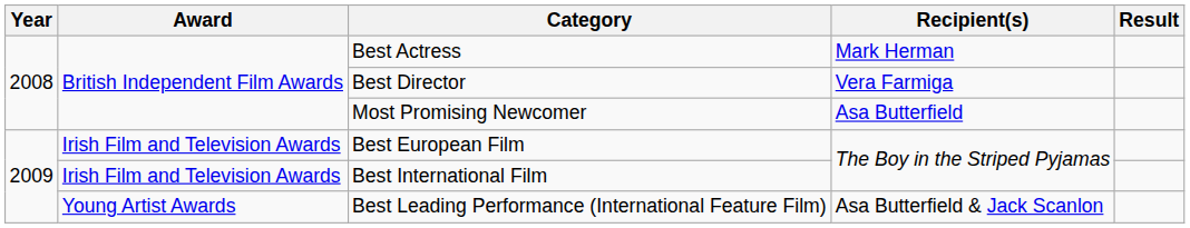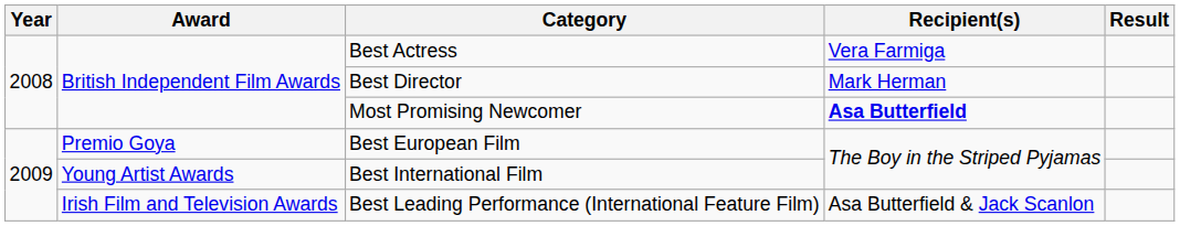 <table class="wikitable sortable">
 <tr>
 <th>Year</th>
 <th>Award</th>
 <th>Category</th>
 <th>Recipient(s)</th>
 <th>Result</th>
 </tr>
 <tr>
 <td rowspan="3">2008</td>
 <td rowspan="3"><a href='#'>British Independent Film Awards</a></td>
 <td>Best Actress</td>
+<td><a href='#'>Vera Farmiga</a></td>
+<td></td>
+</tr>
+<tr>
+<td>Best Director</td>
 <td><a href='#'>Mark Herman</a></td>
 <td></td>
 </tr>
 <tr>
-<td>Best Director</td>
-<td><a href='#'>Vera Farmiga</a></td>
-<td></td>
-</tr>
-<tr>
 <td>Most Promising Newcomer</td>
-<td><a href='#'>Asa Butterfield</a></td>
+<td><strong><a href='#'>Asa Butterfield</a></strong></td>
 <td></td>
 </tr>
 <tr>
 <td rowspan="3">2009</td>
-<td><a href='#'>Irish Film and Television Awards</a></td>
+<td><a href='#'>Premio Goya</a></td>
 <td>Best European Film</td>
 <td rowspan="2"><em>The Boy in the Striped Pyjamas</em></td>
 <td></td>
 </tr>
 <tr>
-<td><a href='#'>Irish Film and Television Awards</a></td>
+<td><a href='#'>Young Artist Awards</a></td>
 <td>Best International Film</td>
 <td></td>
 </tr>
 <tr>
-<td><a href='#'>Young Artist Awards</a></td>
+<td><a href='#'>Irish Film and Television Awards</a></td>
 <td>Best Leading Performance (International Feature Film)</td>
 <td>Asa Butterfield & <a href='#'>Jack Scanlon</a></td>
 <td></td>
 </tr>
 </table>
